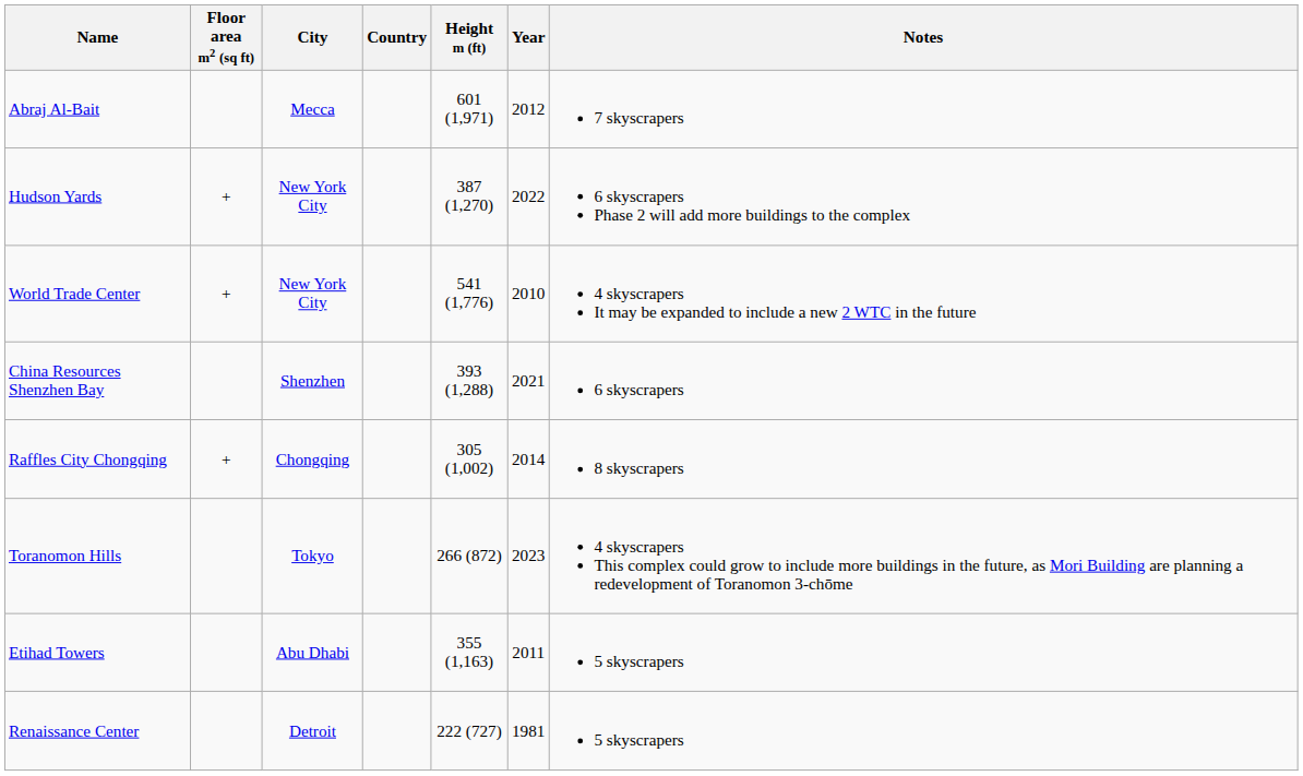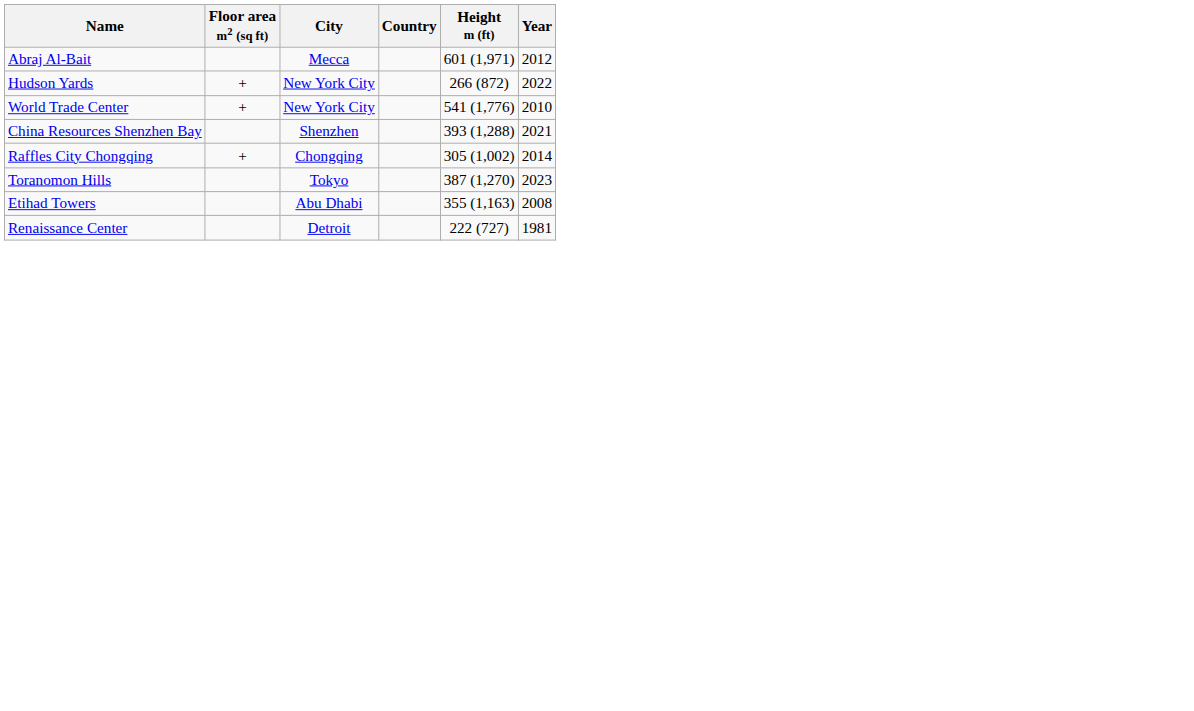 <table class="wikitable sortable" style="text-align:center">
 <tr>
 <th scope="col">Name</th>
 <th scope="col">Floor area<br><small>m<sup>2</sup></small> <small>(sq ft)</small></th>
 <th scope="col">City</th>
 <th scope="col">Country</th>
 <th scope="col">Height<br><small>m (ft)</small></th>
 <th scope="col">Year</th>
-<th scope="col" class="unsortable">Notes</th>
 </tr>
 <tr>
 <td align="left"><a href='#'>Abraj Al-Bait</a></td>
 <td data-sort-value="a"></td>
 <td><a href='#'>Mecca</a></td>
 <td></td>
 <td>601 (1,971)</td>
 <td>2012</td>
-<td align="left"><br><ul><li>7 skyscrapers</li></ul></td>
 </tr>
 <tr>
 <td align="left"><a href='#'>Hudson Yards</a></td>
 <td>+</td>
 <td><a href='#'>New York City</a></td>
 <td></td>
-<td>387 (1,270)</td>
+<td>266 (872)</td>
 <td>2022</td>
-<td align="left"><br><ul><li>6 skyscrapers</li><li>Phase 2 will add more buildings to the complex</li></ul></td>
 </tr>
 <tr>
 <td align="left"><a href='#'>World Trade Center</a></td>
 <td>+</td>
 <td><a href='#'>New York City</a></td>
 <td></td>
 <td>541 (1,776)</td>
 <td>2010</td>
-<td align="left"><br><ul><li>4 skyscrapers</li><li>It may be expanded to include a new <a href='#'>2 WTC</a> in the future</li></ul></td>
 </tr>
 <tr>
 <td align="left"><a href='#'>China Resources Shenzhen Bay</a></td>
 <td></td>
 <td><a href='#'>Shenzhen</a></td>
 <td></td>
 <td>393 (1,288)</td>
 <td>2021</td>
-<td align="left"><br><ul><li>6 skyscrapers</li></ul></td>
 </tr>
 <tr>
 <td align="left"><a href='#'>Raffles City Chongqing</a></td>
 <td>+</td>
 <td><a href='#'>Chongqing</a></td>
 <td></td>
 <td>305 (1,002)</td>
 <td>2014</td>
-<td align="left"><br><ul><li>8 skyscrapers</li></ul></td>
 </tr>
 <tr>
 <td align="left"><a href='#'>Toranomon Hills</a></td>
 <td></td>
 <td><a href='#'>Tokyo</a></td>
 <td></td>
-<td>266 (872)</td>
+<td>387 (1,270)</td>
 <td>2023</td>
-<td align="left"><br><ul><li>4 skyscrapers</li><li>This complex could grow to include more buildings in the future, as <a href='#'>Mori Building</a> are planning a redevelopment of Toranomon 3-chōme</li></ul></td>
 </tr>
 <tr>
 <td align="left"><a href='#'>Etihad Towers</a></td>
 <td></td>
 <td><a href='#'>Abu Dhabi</a></td>
 <td></td>
 <td>355 (1,163)</td>
-<td>2011</td>
-<td align="left"><br><ul><li>5 skyscrapers</li></ul></td>
+<td>2008</td>
 </tr>
 <tr>
 <td align="left"><a href='#'>Renaissance Center</a></td>
 <td></td>
 <td><a href='#'>Detroit</a></td>
 <td></td>
 <td>222 (727)</td>
 <td>1981</td>
-<td align="left"><br><ul><li>5 skyscrapers</li></ul></td>
 </tr>
 </table>
